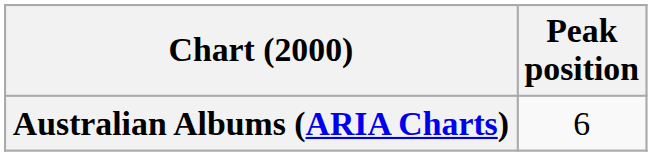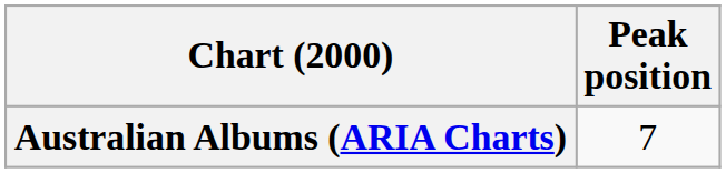 <table class="wikitable sortable plainrowheaders" style="text-align:center">
 <tr>
 <th scope="col">Chart (2000)</th>
 <th scope="col">Peak<br>position</th>
 </tr>
 <tr>
 <th scope="row">Australian Albums (<a href='#'>ARIA Charts</a>)</th>
-<td>6</td>
+<td>7</td>
 </tr>
 </table>
